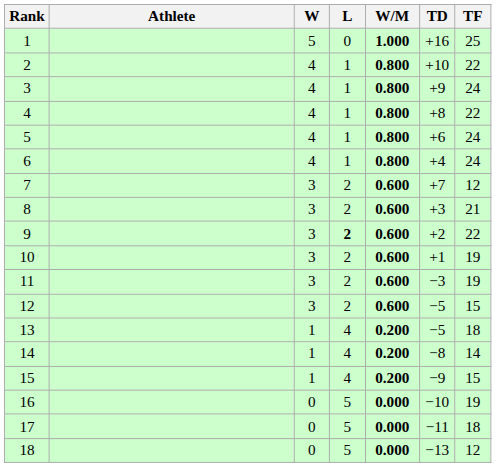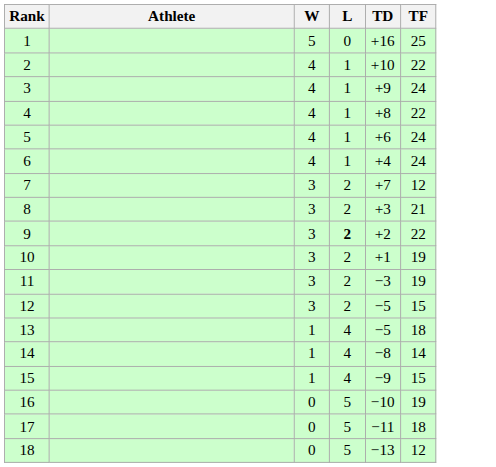 <table class=wikitable style="text-align:center">
 <tr>
 <th width=40>Rank</th>
 <th width=250>Athlete</th>
 <th width=30>W</th>
 <th width=30>L</th>
-<th width=50>W/M</th>
 <th width=30>TD</th>
 <th width=30>TF</th>
 </tr>
 <tr bgcolor="ccffcc">
 <td>1</td>
 <td align=left></td>
 <td>5</td>
 <td>0</td>
-<td><strong>1.000</strong></td>
 <td>+16</td>
 <td>25</td>
 </tr>
 <tr bgcolor="ccffcc">
 <td>2</td>
 <td align=left></td>
 <td>4</td>
 <td>1</td>
-<td><strong>0.800</strong></td>
 <td>+10</td>
 <td>22</td>
 </tr>
 <tr bgcolor="ccffcc">
 <td>3</td>
 <td align=left></td>
 <td>4</td>
 <td>1</td>
-<td><strong>0.800</strong></td>
 <td>+9</td>
 <td>24</td>
 </tr>
 <tr bgcolor="ccffcc">
 <td>4</td>
 <td align=left></td>
 <td>4</td>
 <td>1</td>
-<td><strong>0.800</strong></td>
 <td>+8</td>
 <td>22</td>
 </tr>
 <tr bgcolor="ccffcc">
 <td>5</td>
 <td align=left></td>
 <td>4</td>
 <td>1</td>
-<td><strong>0.800</strong></td>
 <td>+6</td>
 <td>24</td>
 </tr>
 <tr bgcolor="ccffcc">
 <td>6</td>
 <td align=left></td>
 <td>4</td>
 <td>1</td>
-<td><strong>0.800</strong></td>
 <td>+4</td>
 <td>24</td>
 </tr>
 <tr bgcolor="ccffcc">
 <td>7</td>
 <td align=left></td>
 <td>3</td>
 <td>2</td>
-<td><strong>0.600</strong></td>
 <td>+7</td>
 <td>12</td>
 </tr>
 <tr bgcolor="ccffcc">
 <td>8</td>
 <td align=left></td>
 <td>3</td>
 <td>2</td>
-<td><strong>0.600</strong></td>
 <td>+3</td>
 <td>21</td>
 </tr>
 <tr bgcolor="ccffcc">
 <td>9</td>
 <td align=left></td>
 <td>3</td>
 <td><strong>2</strong></td>
-<td><strong>0.600</strong></td>
 <td>+2</td>
 <td>22</td>
 </tr>
 <tr bgcolor="ccffcc">
 <td>10</td>
 <td align=left></td>
 <td>3</td>
 <td>2</td>
-<td><strong>0.600</strong></td>
 <td>+1</td>
 <td>19</td>
 </tr>
 <tr bgcolor="ccffcc">
 <td>11</td>
 <td align=left></td>
 <td>3</td>
 <td>2</td>
-<td><strong>0.600</strong></td>
 <td>−3</td>
 <td>19</td>
 </tr>
 <tr bgcolor="ccffcc">
 <td>12</td>
 <td align=left></td>
 <td>3</td>
 <td>2</td>
-<td><strong>0.600</strong></td>
 <td>−5</td>
 <td>15</td>
 </tr>
 <tr bgcolor="ccffcc">
 <td>13</td>
 <td align=left></td>
 <td>1</td>
 <td>4</td>
-<td><strong>0.200</strong></td>
 <td>−5</td>
 <td>18</td>
 </tr>
 <tr bgcolor="ccffcc">
 <td>14</td>
 <td align=left></td>
 <td>1</td>
 <td>4</td>
-<td><strong>0.200</strong></td>
 <td>−8</td>
 <td>14</td>
 </tr>
 <tr bgcolor="ccffcc">
 <td>15</td>
 <td align=left></td>
 <td>1</td>
 <td>4</td>
-<td><strong>0.200</strong></td>
 <td>−9</td>
 <td>15</td>
 </tr>
 <tr bgcolor="ccffcc">
 <td>16</td>
 <td align=left></td>
 <td>0</td>
 <td>5</td>
-<td><strong>0.000</strong></td>
 <td>−10</td>
 <td>19</td>
 </tr>
 <tr bgcolor="ccffcc">
 <td>17</td>
 <td align=left></td>
 <td>0</td>
 <td>5</td>
-<td><strong>0.000</strong></td>
 <td>−11</td>
 <td>18</td>
 </tr>
 <tr bgcolor="ccffcc">
 <td>18</td>
 <td align=left></td>
 <td>0</td>
 <td>5</td>
-<td><strong>0.000</strong></td>
 <td>−13</td>
 <td>12</td>
 </tr>
 </table>
